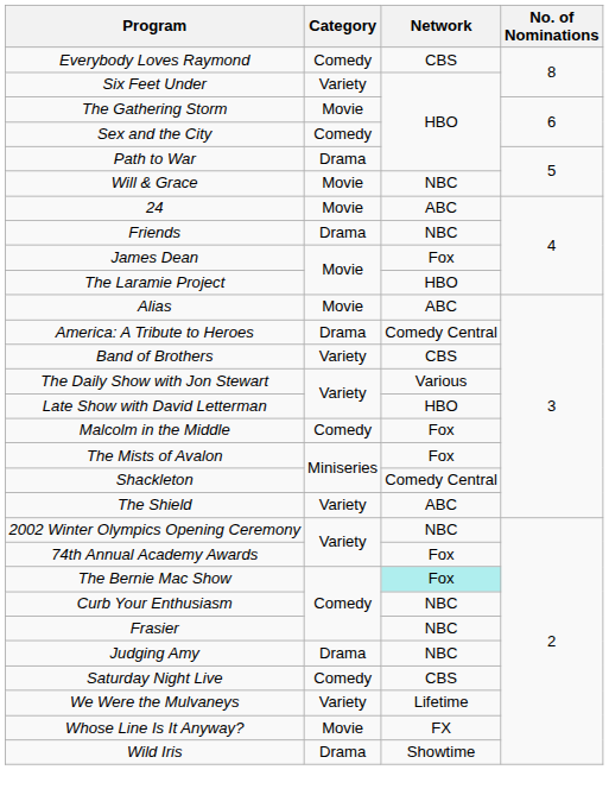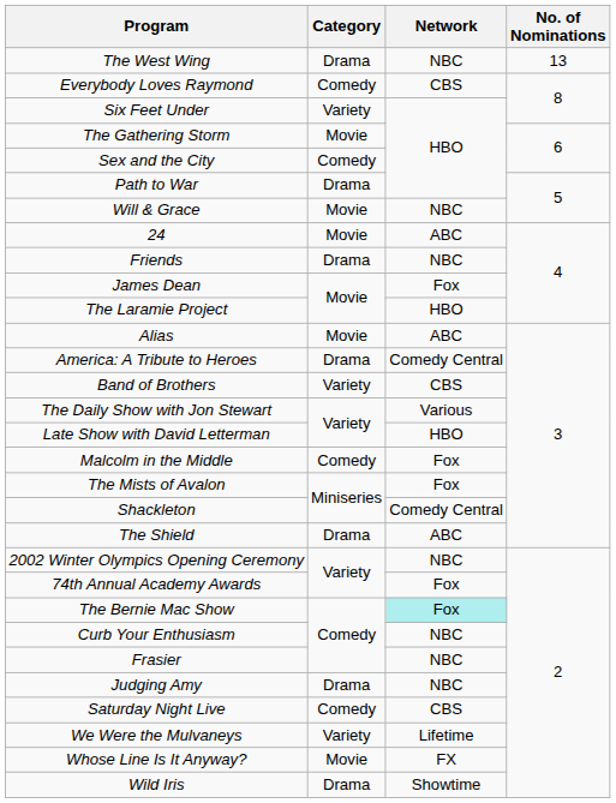 <table class="wikitable">
 <tr>
 <th>Program</th>
 <th>Category</th>
 <th>Network</th>
 <th>No. of<br>Nominations</th>
+</tr>
+<tr style="text-align:center">
+<td><em>The West Wing</em></td>
+<td>Drama</td>
+<td>NBC</td>
+<td>13</td>
 </tr>
 <tr style="text-align:center">
 <td><em>Everybody Loves Raymond</em></td>
 <td>Comedy</td>
 <td>CBS</td>
 <td rowspan="2">8</td>
 </tr>
 <tr style="text-align:center">
 <td><em>Six Feet Under</em></td>
 <td>Variety</td>
 <td rowspan="4">HBO</td>
 </tr>
 <tr style="text-align:center">
 <td><em>The Gathering Storm</em></td>
 <td>Movie</td>
 <td rowspan="2">6</td>
 </tr>
 <tr style="text-align:center">
 <td><em>Sex and the City</em></td>
 <td>Comedy</td>
 </tr>
 <tr style="text-align:center">
 <td><em>Path to War</em></td>
 <td>Drama</td>
 <td rowspan="2">5</td>
 </tr>
 <tr style="text-align:center">
 <td><em>Will & Grace</em></td>
 <td>Movie</td>
 <td>NBC</td>
 </tr>
 <tr style="text-align:center">
 <td><em>24</em></td>
 <td>Movie</td>
 <td>ABC</td>
 <td rowspan="4">4</td>
 </tr>
 <tr style="text-align:center">
 <td><em>Friends</em></td>
 <td>Drama</td>
 <td>NBC</td>
 </tr>
 <tr style="text-align:center">
 <td><em>James Dean</em></td>
 <td rowspan="2">Movie</td>
 <td>Fox</td>
 </tr>
 <tr style="text-align:center">
 <td><em>The Laramie Project</em></td>
 <td>HBO</td>
 </tr>
 <tr style="text-align:center">
 <td><em>Alias</em></td>
 <td>Movie</td>
 <td>ABC</td>
 <td rowspan="9">3</td>
 </tr>
 <tr style="text-align:center">
 <td><em>America: A Tribute to Heroes</em></td>
 <td>Drama</td>
 <td>Comedy Central</td>
 </tr>
 <tr style="text-align:center">
 <td><em>Band of Brothers</em></td>
 <td>Variety</td>
 <td>CBS</td>
 </tr>
 <tr style="text-align:center">
 <td><em>The Daily Show with Jon Stewart</em></td>
 <td rowspan="2">Variety</td>
 <td>Various</td>
 </tr>
 <tr style="text-align:center">
 <td><em>Late Show with David Letterman</em></td>
 <td>HBO</td>
 </tr>
 <tr style="text-align:center">
 <td><em>Malcolm in the Middle</em></td>
 <td>Comedy</td>
 <td>Fox</td>
 </tr>
 <tr style="text-align:center">
 <td><em>The Mists of Avalon</em></td>
 <td rowspan="2">Miniseries</td>
 <td>Fox</td>
 </tr>
 <tr style="text-align:center">
 <td><em>Shackleton</em></td>
 <td>Comedy Central</td>
 </tr>
 <tr style="text-align:center">
 <td><em>The Shield</em></td>
-<td>Variety</td>
+<td>Drama</td>
 <td>ABC</td>
 </tr>
 <tr style="text-align:center">
 <td><em>2002 Winter Olympics Opening Ceremony</em></td>
 <td rowspan="2">Variety</td>
 <td>NBC</td>
 <td rowspan="10">2</td>
 </tr>
 <tr style="text-align:center">
 <td><em>74th Annual Academy Awards</em></td>
 <td>Fox</td>
 </tr>
 <tr style="text-align:center">
 <td><em>The Bernie Mac Show</em></td>
 <td rowspan="3">Comedy</td>
 <td style="background: paleturquoise;">Fox</td>
 </tr>
 <tr style="text-align:center">
 <td><em>Curb Your Enthusiasm</em></td>
 <td>NBC</td>
 </tr>
 <tr style="text-align:center">
 <td><em>Frasier</em></td>
 <td>NBC</td>
 </tr>
 <tr style="text-align:center">
 <td><em>Judging Amy</em></td>
 <td>Drama</td>
 <td>NBC</td>
 </tr>
 <tr style="text-align:center">
 <td><em>Saturday Night Live</em></td>
 <td>Comedy</td>
 <td>CBS</td>
 </tr>
 <tr style="text-align:center">
 <td><em>We Were the Mulvaneys</em></td>
 <td>Variety</td>
 <td>Lifetime</td>
 </tr>
 <tr style="text-align:center">
 <td><em>Whose Line Is It Anyway?</em></td>
 <td>Movie</td>
 <td>FX</td>
 </tr>
 <tr style="text-align:center">
 <td><em>Wild Iris</em></td>
 <td>Drama</td>
 <td>Showtime</td>
 </tr>
 </table>
